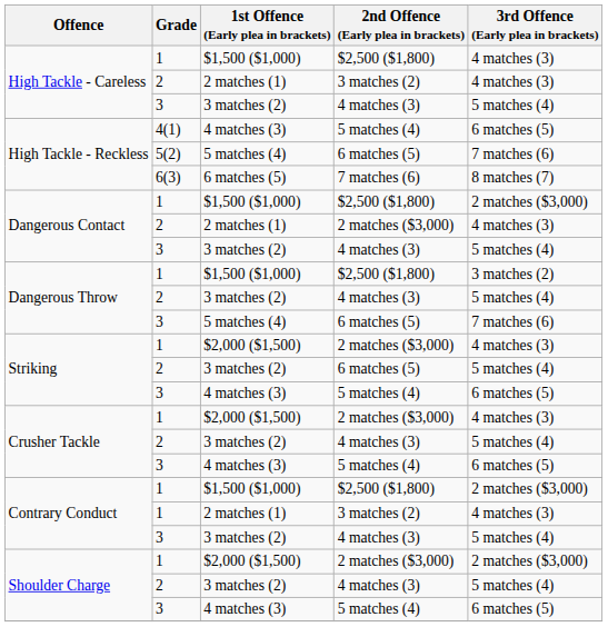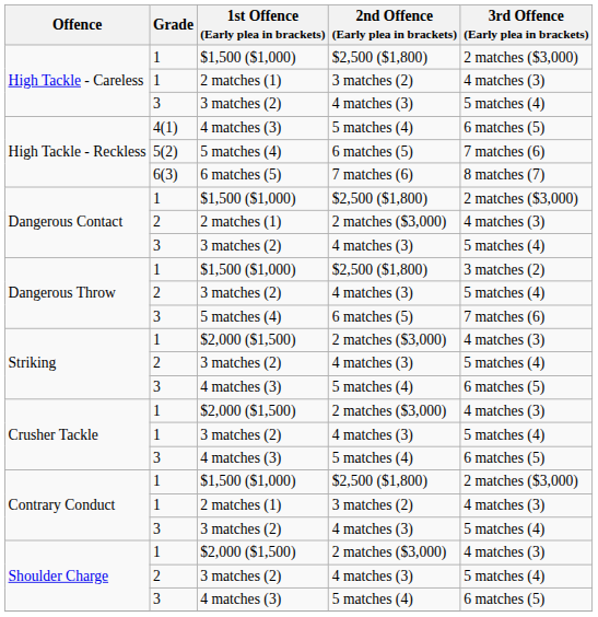 <table class="wikitable">
 <tr>
 <th>Offence</th>
 <th>Grade</th>
 <th>1st Offence<br><small>(Early plea in brackets)</small></th>
 <th>2nd Offence<br><small>(Early plea in brackets)</small></th>
 <th>3rd Offence<br><small>(Early plea in brackets)</small></th>
 </tr>
 <tr>
 <td rowspan=3><a href='#'>High Tackle</a> - Careless</td>
 <td>1</td>
 <td>$1,500 ($1,000)</td>
 <td>$2,500 ($1,800)</td>
-<td>4 matches (3)</td>
+<td>2 matches ($3,000)</td>
 </tr>
 <tr>
-<td>2</td>
+<td>1</td>
 <td>2 matches (1)</td>
 <td>3 matches (2)</td>
 <td>4 matches (3)</td>
 </tr>
 <tr>
 <td>3</td>
 <td>3 matches (2)</td>
 <td>4 matches (3)</td>
 <td>5 matches (4)</td>
 </tr>
 <tr>
 <td rowspan=3>High Tackle - Reckless</td>
 <td>4(1)</td>
 <td>4 matches (3)</td>
 <td>5 matches (4)</td>
 <td>6 matches (5)</td>
 </tr>
 <tr>
 <td>5(2)</td>
 <td>5 matches (4)</td>
 <td>6 matches (5)</td>
 <td>7 matches (6)</td>
 </tr>
 <tr>
 <td>6(3)</td>
 <td>6 matches (5)</td>
 <td>7 matches (6)</td>
 <td>8 matches (7)</td>
 </tr>
 <tr>
 <td rowspan=3>Dangerous Contact</td>
 <td>1</td>
 <td>$1,500 ($1,000)</td>
 <td>$2,500 ($1,800)</td>
 <td>2 matches ($3,000)</td>
 </tr>
 <tr>
 <td>2</td>
 <td>2 matches (1)</td>
 <td>2 matches ($3,000)</td>
 <td>4 matches (3)</td>
 </tr>
 <tr>
 <td>3</td>
 <td>3 matches (2)</td>
 <td>4 matches (3)</td>
 <td>5 matches (4)</td>
 </tr>
 <tr>
 <td rowspan=3>Dangerous Throw</td>
 <td>1</td>
 <td>$1,500 ($1,000)</td>
 <td>$2,500 ($1,800)</td>
 <td>3 matches (2)</td>
 </tr>
 <tr>
 <td>2</td>
 <td>3 matches (2)</td>
 <td>4 matches (3)</td>
 <td>5 matches (4)</td>
 </tr>
 <tr>
 <td>3</td>
 <td>5 matches (4)</td>
 <td>6 matches (5)</td>
 <td>7 matches (6)</td>
 </tr>
 <tr>
 <td rowspan=3>Striking</td>
 <td>1</td>
 <td>$2,000 ($1,500)</td>
 <td>2 matches ($3,000)</td>
 <td>4 matches (3)</td>
 </tr>
 <tr>
 <td>2</td>
 <td>3 matches (2)</td>
-<td>6 matches (5)</td>
+<td>4 matches (3)</td>
 <td>5 matches (4)</td>
 </tr>
 <tr>
 <td>3</td>
 <td>4 matches (3)</td>
 <td>5 matches (4)</td>
 <td>6 matches (5)</td>
 </tr>
 <tr>
 <td rowspan=3>Crusher Tackle</td>
 <td>1</td>
 <td>$2,000 ($1,500)</td>
 <td>2 matches ($3,000)</td>
 <td>4 matches (3)</td>
 </tr>
 <tr>
-<td>2</td>
+<td>1</td>
 <td>3 matches (2)</td>
 <td>4 matches (3)</td>
 <td>5 matches (4)</td>
 </tr>
 <tr>
 <td>3</td>
 <td>4 matches (3)</td>
 <td>5 matches (4)</td>
 <td>6 matches (5)</td>
 </tr>
 <tr>
 <td rowspan=3>Contrary Conduct</td>
 <td>1</td>
 <td>$1,500 ($1,000)</td>
 <td>$2,500 ($1,800)</td>
 <td>2 matches ($3,000)</td>
 </tr>
 <tr>
 <td>1</td>
 <td>2 matches (1)</td>
 <td>3 matches (2)</td>
 <td>4 matches (3)</td>
 </tr>
 <tr>
 <td>3</td>
 <td>3 matches (2)</td>
 <td>4 matches (3)</td>
 <td>5 matches (4)</td>
 </tr>
 <tr>
 <td rowspan=3><a href='#'>Shoulder Charge</a></td>
 <td>1</td>
 <td>$2,000 ($1,500)</td>
 <td>2 matches ($3,000)</td>
-<td>2 matches ($3,000)</td>
+<td>4 matches (3)</td>
 </tr>
 <tr>
 <td>2</td>
 <td>3 matches (2)</td>
 <td>4 matches (3)</td>
 <td>5 matches (4)</td>
 </tr>
 <tr>
 <td>3</td>
 <td>4 matches (3)</td>
 <td>5 matches (4)</td>
 <td>6 matches (5)</td>
 </tr>
 <tr>
 </tr>
 </table>
